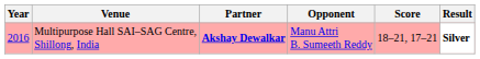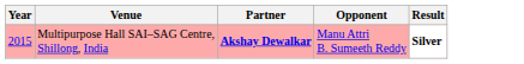 <table class="sortable wikitable" style="font-size: 90%;">
 <tr>
 <th>Year</th>
 <th>Venue</th>
 <th>Partner</th>
 <th>Opponent</th>
-<th>Score</th>
 <th>Result</th>
 </tr>
 <tr style="background:#FFAAAA">
-<td align="center"><a href='#'>2016</a></td>
+<td align="center"><a href='#'>2015</a></td>
 <td align="left">Multipurpose Hall SAI–SAG Centre,<br><a href='#'>Shillong</a>, <a href='#'>India</a></td>
 <td align="left"><strong> <a href='#'>Akshay Dewalkar</a></strong></td>
 <td align="left"> <a href='#'>Manu Attri</a> <br>  <a href='#'>B. Sumeeth Reddy</a></td>
-<td align="left">18–21, 17–21</td>
 <td style="text-align:left; background:white"> <strong>Silver</strong></td>
 </tr>
 </table>
